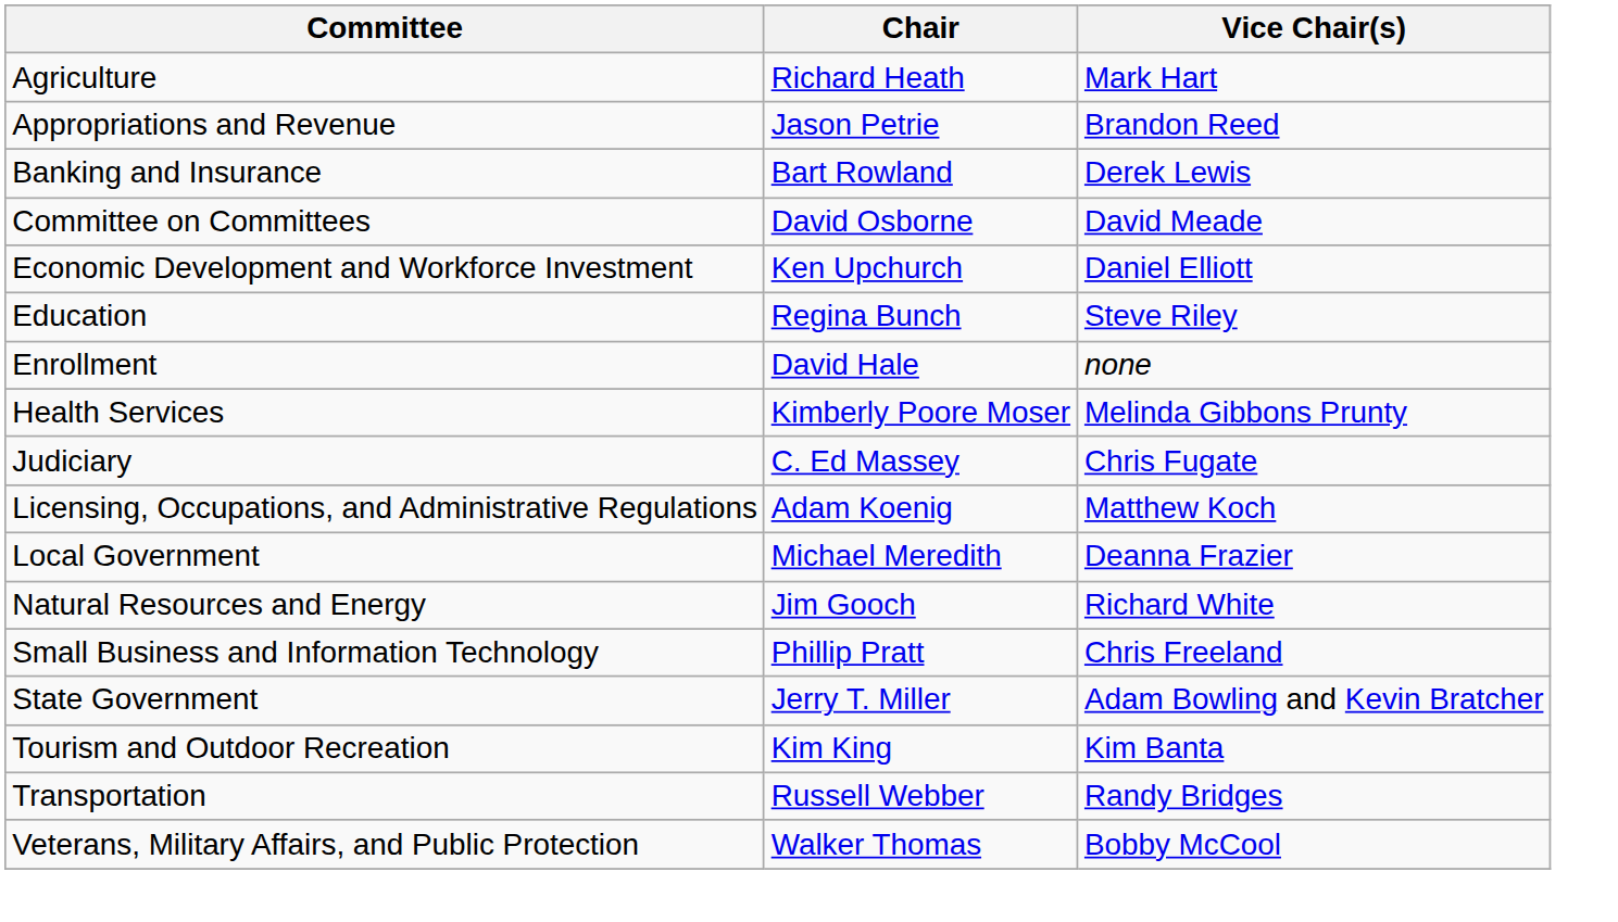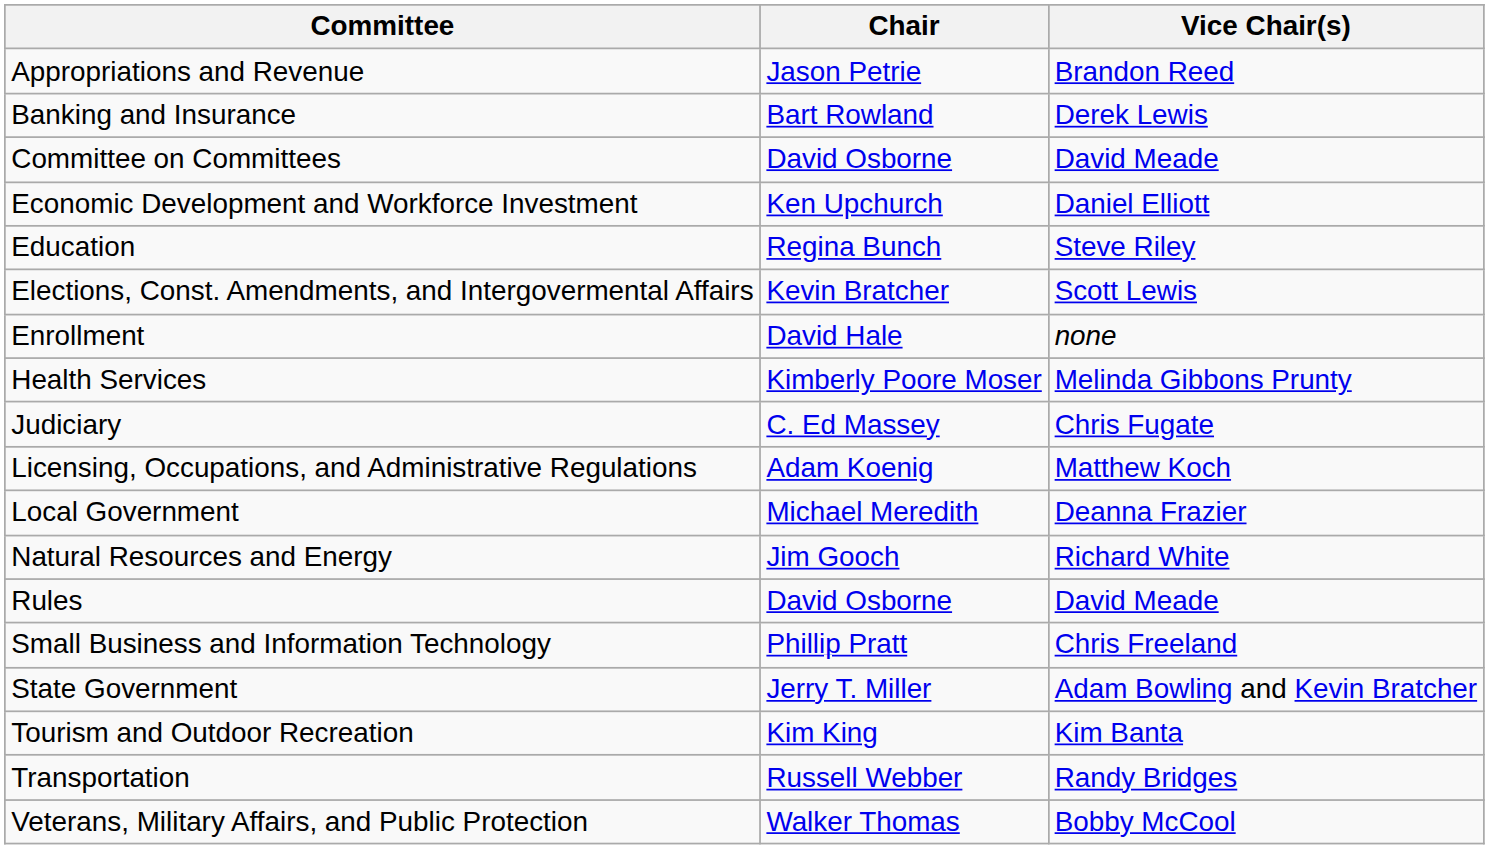 <table class="wikitable">
 <tr>
 <th>Committee</th>
 <th>Chair</th>
 <th>Vice Chair(s)</th>
-</tr>
-<tr>
-<td>Agriculture</td>
-<td><a href='#'>Richard Heath</a></td>
-<td><a href='#'>Mark Hart</a></td>
 </tr>
 <tr>
 <td>Appropriations and Revenue</td>
 <td><a href='#'>Jason Petrie</a></td>
 <td><a href='#'>Brandon Reed</a></td>
 </tr>
 <tr>
 <td>Banking and Insurance</td>
 <td><a href='#'>Bart Rowland</a></td>
 <td><a href='#'>Derek Lewis</a></td>
 </tr>
 <tr>
 <td>Committee on Committees</td>
 <td><a href='#'>David Osborne</a></td>
 <td><a href='#'>David Meade</a></td>
 </tr>
 <tr>
 <td>Economic Development and Workforce Investment</td>
 <td><a href='#'>Ken Upchurch</a></td>
 <td><a href='#'>Daniel Elliott</a></td>
 </tr>
 <tr>
 <td>Education</td>
 <td><a href='#'>Regina Bunch</a></td>
 <td><a href='#'>Steve Riley</a></td>
+</tr>
+<tr>
+<td>Elections, Const. Amendments, and Intergovermental Affairs</td>
+<td><a href='#'>Kevin Bratcher</a></td>
+<td><a href='#'>Scott Lewis</a></td>
 </tr>
 <tr>
 <td>Enrollment</td>
 <td><a href='#'>David Hale</a></td>
 <td><em>none</em></td>
 </tr>
 <tr>
 <td>Health Services</td>
 <td><a href='#'>Kimberly Poore Moser</a></td>
 <td><a href='#'>Melinda Gibbons Prunty</a></td>
 </tr>
 <tr>
 <td>Judiciary</td>
 <td><a href='#'>C. Ed Massey</a></td>
 <td><a href='#'>Chris Fugate</a></td>
 </tr>
 <tr>
 <td>Licensing, Occupations, and Administrative Regulations</td>
 <td><a href='#'>Adam Koenig</a></td>
 <td><a href='#'>Matthew Koch</a></td>
 </tr>
 <tr>
 <td>Local Government</td>
 <td><a href='#'>Michael Meredith</a></td>
 <td><a href='#'>Deanna Frazier</a></td>
 </tr>
 <tr>
 <td>Natural Resources and Energy</td>
 <td><a href='#'>Jim Gooch</a></td>
 <td><a href='#'>Richard White</a></td>
 </tr>
 <tr>
+<td>Rules</td>
+<td><a href='#'>David Osborne</a></td>
+<td><a href='#'>David Meade</a></td>
+</tr>
+<tr>
 <td>Small Business and Information Technology</td>
 <td><a href='#'>Phillip Pratt</a></td>
 <td><a href='#'>Chris Freeland</a></td>
 </tr>
 <tr>
 <td>State Government</td>
 <td><a href='#'>Jerry T. Miller</a></td>
 <td><a href='#'>Adam Bowling</a> and <a href='#'>Kevin Bratcher</a></td>
 </tr>
 <tr>
 <td>Tourism and Outdoor Recreation</td>
 <td><a href='#'>Kim King</a></td>
 <td><a href='#'>Kim Banta</a></td>
 </tr>
 <tr>
 <td>Transportation</td>
 <td><a href='#'>Russell Webber</a></td>
 <td><a href='#'>Randy Bridges</a></td>
 </tr>
 <tr>
 <td>Veterans, Military Affairs, and Public Protection</td>
 <td><a href='#'>Walker Thomas</a></td>
 <td><a href='#'>Bobby McCool</a></td>
 </tr>
 </table>
